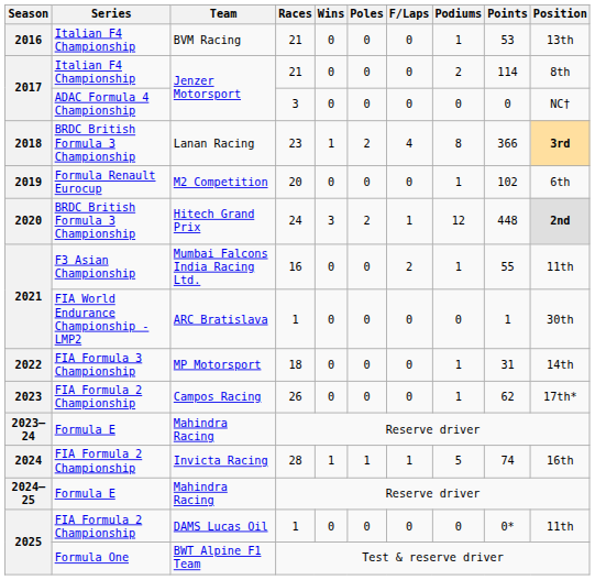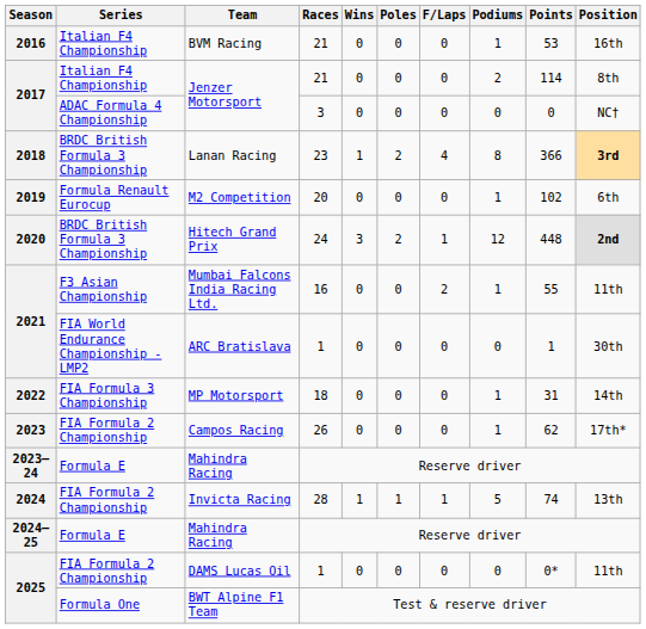 <table class="wikitable" style="font-size: 90%; text-align:center;">
 <tr>
 <th scope="col">Season</th>
 <th scope="col">Series</th>
 <th scope="col">Team</th>
 <th scope="col">Races</th>
 <th scope="col">Wins</th>
 <th scope="col">Poles</th>
 <th scope="col">F/Laps</th>
 <th scope="col">Podiums</th>
 <th scope="col">Points</th>
 <th scope="col">Position</th>
 </tr>
 <tr>
 <th scope="row">2016</th>
 <td style="text-align:left;"><a href='#'>Italian F4 Championship</a></td>
 <td style="text-align:left;">BVM Racing</td>
 <td>21</td>
 <td>0</td>
 <td>0</td>
 <td>0</td>
 <td>1</td>
 <td>53</td>
-<td>13th</td>
+<td>16th</td>
 </tr>
 <tr>
 <th scope="row" rowspan="2">2017</th>
 <td style="text-align:left;"><a href='#'>Italian F4 Championship</a></td>
 <td style="text-align:left;" rowspan="2"><a href='#'>Jenzer Motorsport</a></td>
 <td>21</td>
 <td>0</td>
 <td>0</td>
 <td>0</td>
 <td>2</td>
 <td>114</td>
 <td>8th</td>
 </tr>
 <tr>
 <td style="text-align:left;"><a href='#'>ADAC Formula 4 Championship</a></td>
 <td>3</td>
 <td>0</td>
 <td>0</td>
 <td>0</td>
 <td>0</td>
 <td>0</td>
 <td>NC†</td>
 </tr>
 <tr>
 <th scope="row">2018</th>
 <td style="text-align:left;"><a href='#'>BRDC British Formula 3 Championship</a></td>
 <td style="text-align:left;">Lanan Racing</td>
 <td>23</td>
 <td>1</td>
 <td>2</td>
 <td>4</td>
 <td>8</td>
 <td>366</td>
 <td style="background:#FFDF9F;"><strong>3rd</strong></td>
 </tr>
 <tr>
 <th scope="row">2019</th>
 <td style="text-align:left;"><a href='#'>Formula Renault Eurocup</a></td>
 <td style="text-align:left;"><a href='#'>M2 Competition</a></td>
 <td>20</td>
 <td>0</td>
 <td>0</td>
 <td>0</td>
 <td>1</td>
 <td>102</td>
 <td>6th</td>
 </tr>
 <tr>
 <th scope="row">2020</th>
 <td style="text-align:left;"><a href='#'>BRDC British Formula 3 Championship</a></td>
 <td style="text-align:left;"><a href='#'>Hitech Grand Prix</a></td>
 <td>24</td>
 <td>3</td>
 <td>2</td>
 <td>1</td>
 <td>12</td>
 <td>448</td>
 <td style="background:#DFDFDF;"><strong>2nd</strong></td>
 </tr>
 <tr>
 <th scope="row" rowspan="2">2021</th>
 <td style="text-align:left;"><a href='#'>F3 Asian Championship</a></td>
 <td style="text-align:left;"><a href='#'>Mumbai Falcons India Racing Ltd.</a></td>
 <td>16</td>
 <td>0</td>
 <td>0</td>
 <td>2</td>
 <td>1</td>
 <td>55</td>
 <td>11th</td>
 </tr>
 <tr>
 <td style="text-align:left;"><a href='#'>FIA World Endurance Championship - LMP2</a></td>
 <td style="text-align:left;"><a href='#'>ARC Bratislava</a></td>
 <td>1</td>
 <td>0</td>
 <td>0</td>
 <td>0</td>
 <td>0</td>
 <td>1</td>
 <td>30th</td>
 </tr>
 <tr>
 <th scope="row">2022</th>
 <td style="text-align:left;"><a href='#'>FIA Formula 3 Championship</a></td>
 <td style="text-align:left;"><a href='#'>MP Motorsport</a></td>
 <td>18</td>
 <td>0</td>
 <td>0</td>
 <td>0</td>
 <td>1</td>
 <td>31</td>
 <td>14th</td>
 </tr>
 <tr>
 <th scope="row">2023</th>
 <td style="text-align:left;"><a href='#'>FIA Formula 2 Championship</a></td>
 <td style="text-align:left;"><a href='#'>Campos Racing</a></td>
 <td>26</td>
 <td>0</td>
 <td>0</td>
 <td>0</td>
 <td>1</td>
 <td>62</td>
 <td>17th*</td>
 </tr>
 <tr>
 <th scope="row">2023–24</th>
 <td style="text-align:left;"><a href='#'>Formula E</a></td>
 <td style="text-align:left;"><a href='#'>Mahindra Racing</a></td>
 <td colspan="7">Reserve driver</td>
 </tr>
 <tr>
 <th scope="row">2024</th>
 <td style="text-align:left;"><a href='#'>FIA Formula 2 Championship</a></td>
 <td style="text-align:left;"><a href='#'>Invicta Racing</a></td>
 <td>28</td>
 <td>1</td>
 <td>1</td>
 <td>1</td>
 <td>5</td>
 <td>74</td>
-<td>16th</td>
+<td>13th</td>
 </tr>
 <tr>
 <th scope="row">2024–25</th>
 <td style="text-align:left;"><a href='#'>Formula E</a></td>
 <td style="text-align:left;"><a href='#'>Mahindra Racing</a></td>
 <td colspan="7">Reserve driver</td>
 </tr>
 <tr>
 <th scope="row" rowspan="2">2025</th>
 <td style="text-align:left;"><a href='#'>FIA Formula 2 Championship</a></td>
 <td style="text-align:left;"><a href='#'>DAMS Lucas Oil</a></td>
 <td>1</td>
 <td>0</td>
 <td>0</td>
 <td>0</td>
 <td>0</td>
 <td>0*</td>
 <td>11th</td>
 </tr>
 <tr>
 <td style="text-align:left;"><a href='#'>Formula One</a></td>
 <td style="text-align:left;"><a href='#'>BWT Alpine F1 Team</a></td>
 <td colspan="7">Test & reserve driver</td>
 </tr>
 </table>
